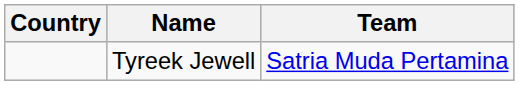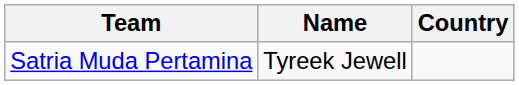 <table class="wikitable">
 <tr>
+<th>Team</th>
+<th>Name</th>
 <th>Country</th>
-<th>Name</th>
-<th>Team</th>
 </tr>
 <tr>
+<td><a href='#'>Satria Muda Pertamina</a></td>
+<td>Tyreek Jewell</td>
 <td></td>
-<td>Tyreek Jewell</td>
-<td><a href='#'>Satria Muda Pertamina</a></td>
 </tr>
 </table>
